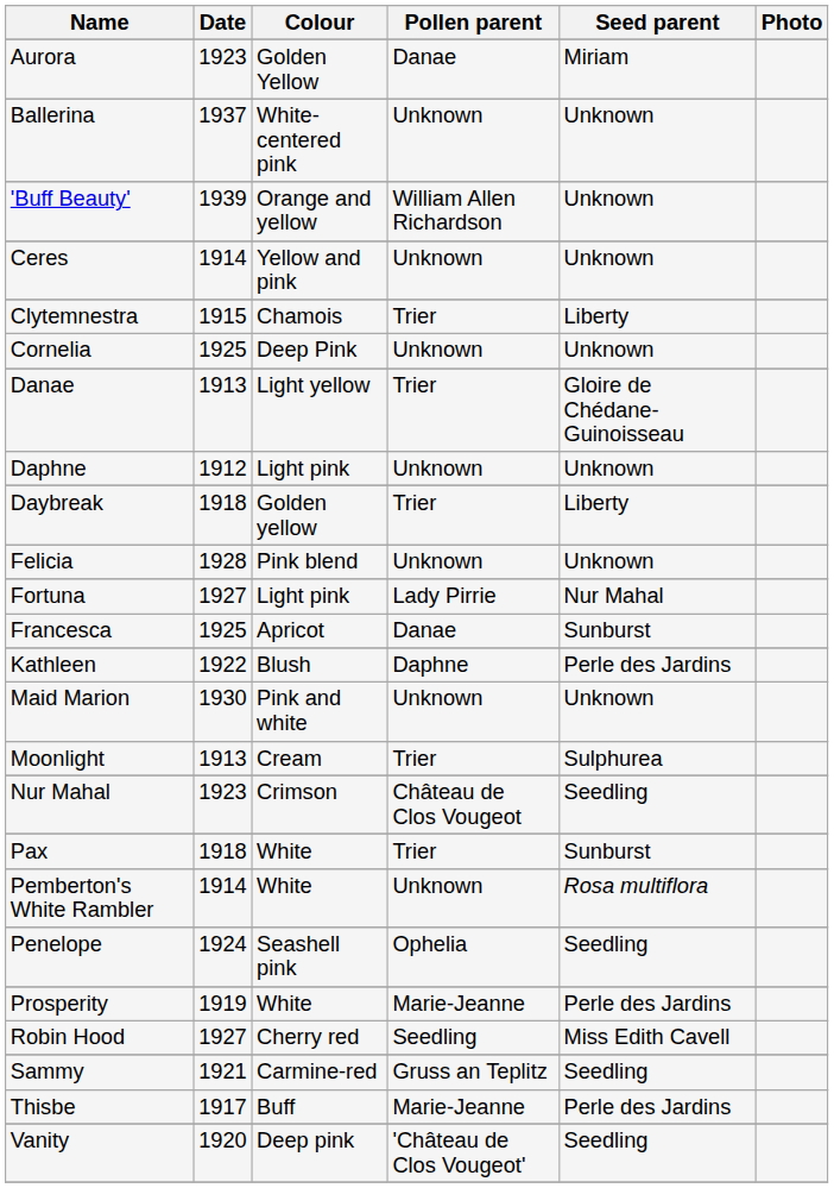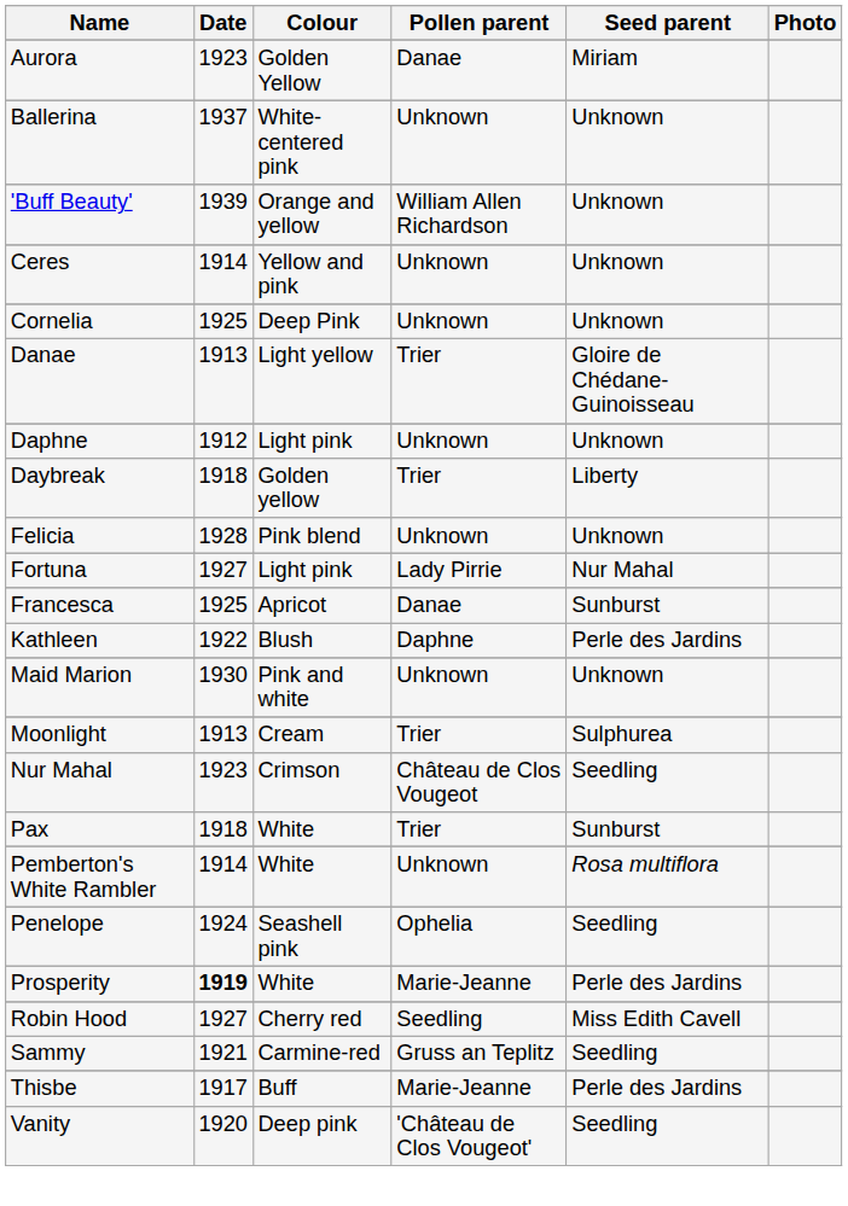 <table class="wikitable sortable" style="border: 1px solid darkgray; background: whitesmoke; ">
 <tr>
 </tr>
 <tr align="left">
 <th>Name</th>
 <th>Date</th>
 <th>Colour</th>
 <th>Pollen parent</th>
 <th>Seed parent</th>
 <th>Photo</th>
 </tr>
 <tr>
 </tr>
 <tr valign="top">
 <td>Aurora</td>
 <td>1923</td>
 <td>Golden Yellow</td>
 <td>Danae</td>
 <td>Miriam</td>
 <td></td>
 </tr>
 <tr>
 </tr>
 <tr valign="top">
 <td>Ballerina</td>
 <td>1937</td>
 <td>White-centered pink</td>
 <td>Unknown</td>
 <td>Unknown</td>
 <td></td>
 </tr>
 <tr>
 </tr>
 <tr valign="top">
 <td><a href='#'>'Buff Beauty'</a></td>
 <td>1939</td>
 <td>Orange and yellow</td>
 <td>William Allen Richardson</td>
 <td>Unknown</td>
 <td></td>
 </tr>
 <tr>
 </tr>
 <tr valign="top">
 <td>Ceres</td>
 <td>1914</td>
 <td>Yellow and pink</td>
 <td>Unknown</td>
 <td>Unknown</td>
 <td></td>
 </tr>
 <tr>
-</tr>
-<tr valign="top">
-<td>Clytemnestra</td>
-<td>1915</td>
-<td>Chamois</td>
-<td>Trier</td>
-<td>Liberty</td>
-<td></td>
 </tr>
 <tr>
 </tr>
 <tr valign="top">
 <td>Cornelia</td>
 <td>1925</td>
 <td>Deep Pink</td>
 <td>Unknown</td>
 <td>Unknown</td>
 <td></td>
 </tr>
 <tr>
 </tr>
 <tr valign="top">
 <td>Danae</td>
 <td>1913</td>
 <td>Light yellow</td>
 <td>Trier</td>
 <td>Gloire de Chédane-Guinoisseau</td>
 <td></td>
 </tr>
 <tr>
 </tr>
 <tr valign="top">
 <td>Daphne</td>
 <td>1912</td>
 <td>Light pink</td>
 <td>Unknown</td>
 <td>Unknown</td>
 <td></td>
 </tr>
 <tr>
 </tr>
 <tr valign="top">
 <td>Daybreak</td>
 <td>1918</td>
 <td>Golden yellow</td>
 <td>Trier</td>
 <td>Liberty</td>
 <td></td>
 </tr>
 <tr>
 </tr>
 <tr valign="top">
 <td>Felicia</td>
 <td>1928</td>
 <td>Pink blend</td>
 <td>Unknown</td>
 <td>Unknown</td>
 <td></td>
 </tr>
 <tr>
 </tr>
 <tr valign="top">
 <td>Fortuna</td>
 <td>1927</td>
 <td>Light pink</td>
 <td>Lady Pirrie</td>
 <td>Nur Mahal</td>
 <td></td>
 </tr>
 <tr>
 </tr>
 <tr valign="top">
 <td>Francesca</td>
 <td>1925</td>
 <td>Apricot</td>
 <td>Danae</td>
 <td>Sunburst</td>
 <td></td>
 </tr>
 <tr>
 </tr>
 <tr valign="top">
 <td>Kathleen</td>
 <td>1922</td>
 <td>Blush</td>
 <td>Daphne</td>
 <td>Perle des Jardins</td>
 <td></td>
 </tr>
 <tr>
 </tr>
 <tr valign="top">
 <td>Maid Marion</td>
 <td>1930</td>
 <td>Pink and white</td>
 <td>Unknown</td>
 <td>Unknown</td>
 <td></td>
 </tr>
 <tr>
 </tr>
 <tr valign="top">
 <td>Moonlight</td>
 <td>1913</td>
 <td>Cream</td>
 <td>Trier</td>
 <td>Sulphurea</td>
 <td></td>
 </tr>
 <tr>
 </tr>
 <tr valign="top">
 <td>Nur Mahal</td>
 <td>1923</td>
 <td>Crimson</td>
 <td>Château de Clos Vougeot</td>
 <td>Seedling</td>
 <td></td>
 </tr>
 <tr>
 </tr>
 <tr valign="top">
 <td>Pax</td>
 <td>1918</td>
 <td>White</td>
 <td>Trier</td>
 <td>Sunburst</td>
 <td></td>
 </tr>
 <tr>
 </tr>
 <tr valign="top">
 <td>Pemberton's White Rambler</td>
 <td>1914</td>
 <td>White</td>
 <td>Unknown</td>
 <td><em>Rosa multiflora</em></td>
 <td></td>
 </tr>
 <tr>
 </tr>
 <tr valign="top">
 <td>Penelope</td>
 <td>1924</td>
 <td>Seashell pink</td>
 <td>Ophelia</td>
 <td>Seedling</td>
 <td></td>
 </tr>
 <tr>
 </tr>
 <tr valign="top">
 <td>Prosperity</td>
-<td>1919</td>
+<td><strong>1919</strong></td>
 <td>White</td>
 <td>Marie-Jeanne</td>
 <td>Perle des Jardins</td>
 <td></td>
 </tr>
 <tr>
 </tr>
 <tr valign="top">
 <td>Robin Hood</td>
 <td>1927</td>
 <td>Cherry red</td>
 <td>Seedling</td>
 <td>Miss Edith Cavell</td>
 <td></td>
 </tr>
 <tr>
 </tr>
 <tr valign="top">
 <td>Sammy</td>
 <td>1921</td>
 <td>Carmine-red</td>
 <td>Gruss an Teplitz</td>
 <td>Seedling</td>
 <td></td>
 </tr>
 <tr>
 </tr>
 <tr valign="top">
 <td>Thisbe</td>
 <td>1917</td>
 <td>Buff</td>
 <td>Marie-Jeanne</td>
 <td>Perle des Jardins</td>
 <td></td>
 </tr>
 <tr>
 </tr>
 <tr valign="top">
 <td>Vanity</td>
 <td>1920</td>
 <td>Deep pink</td>
 <td>'Château de Clos Vougeot'</td>
 <td>Seedling</td>
 <td></td>
 </tr>
 <tr>
 </tr>
 </table>
